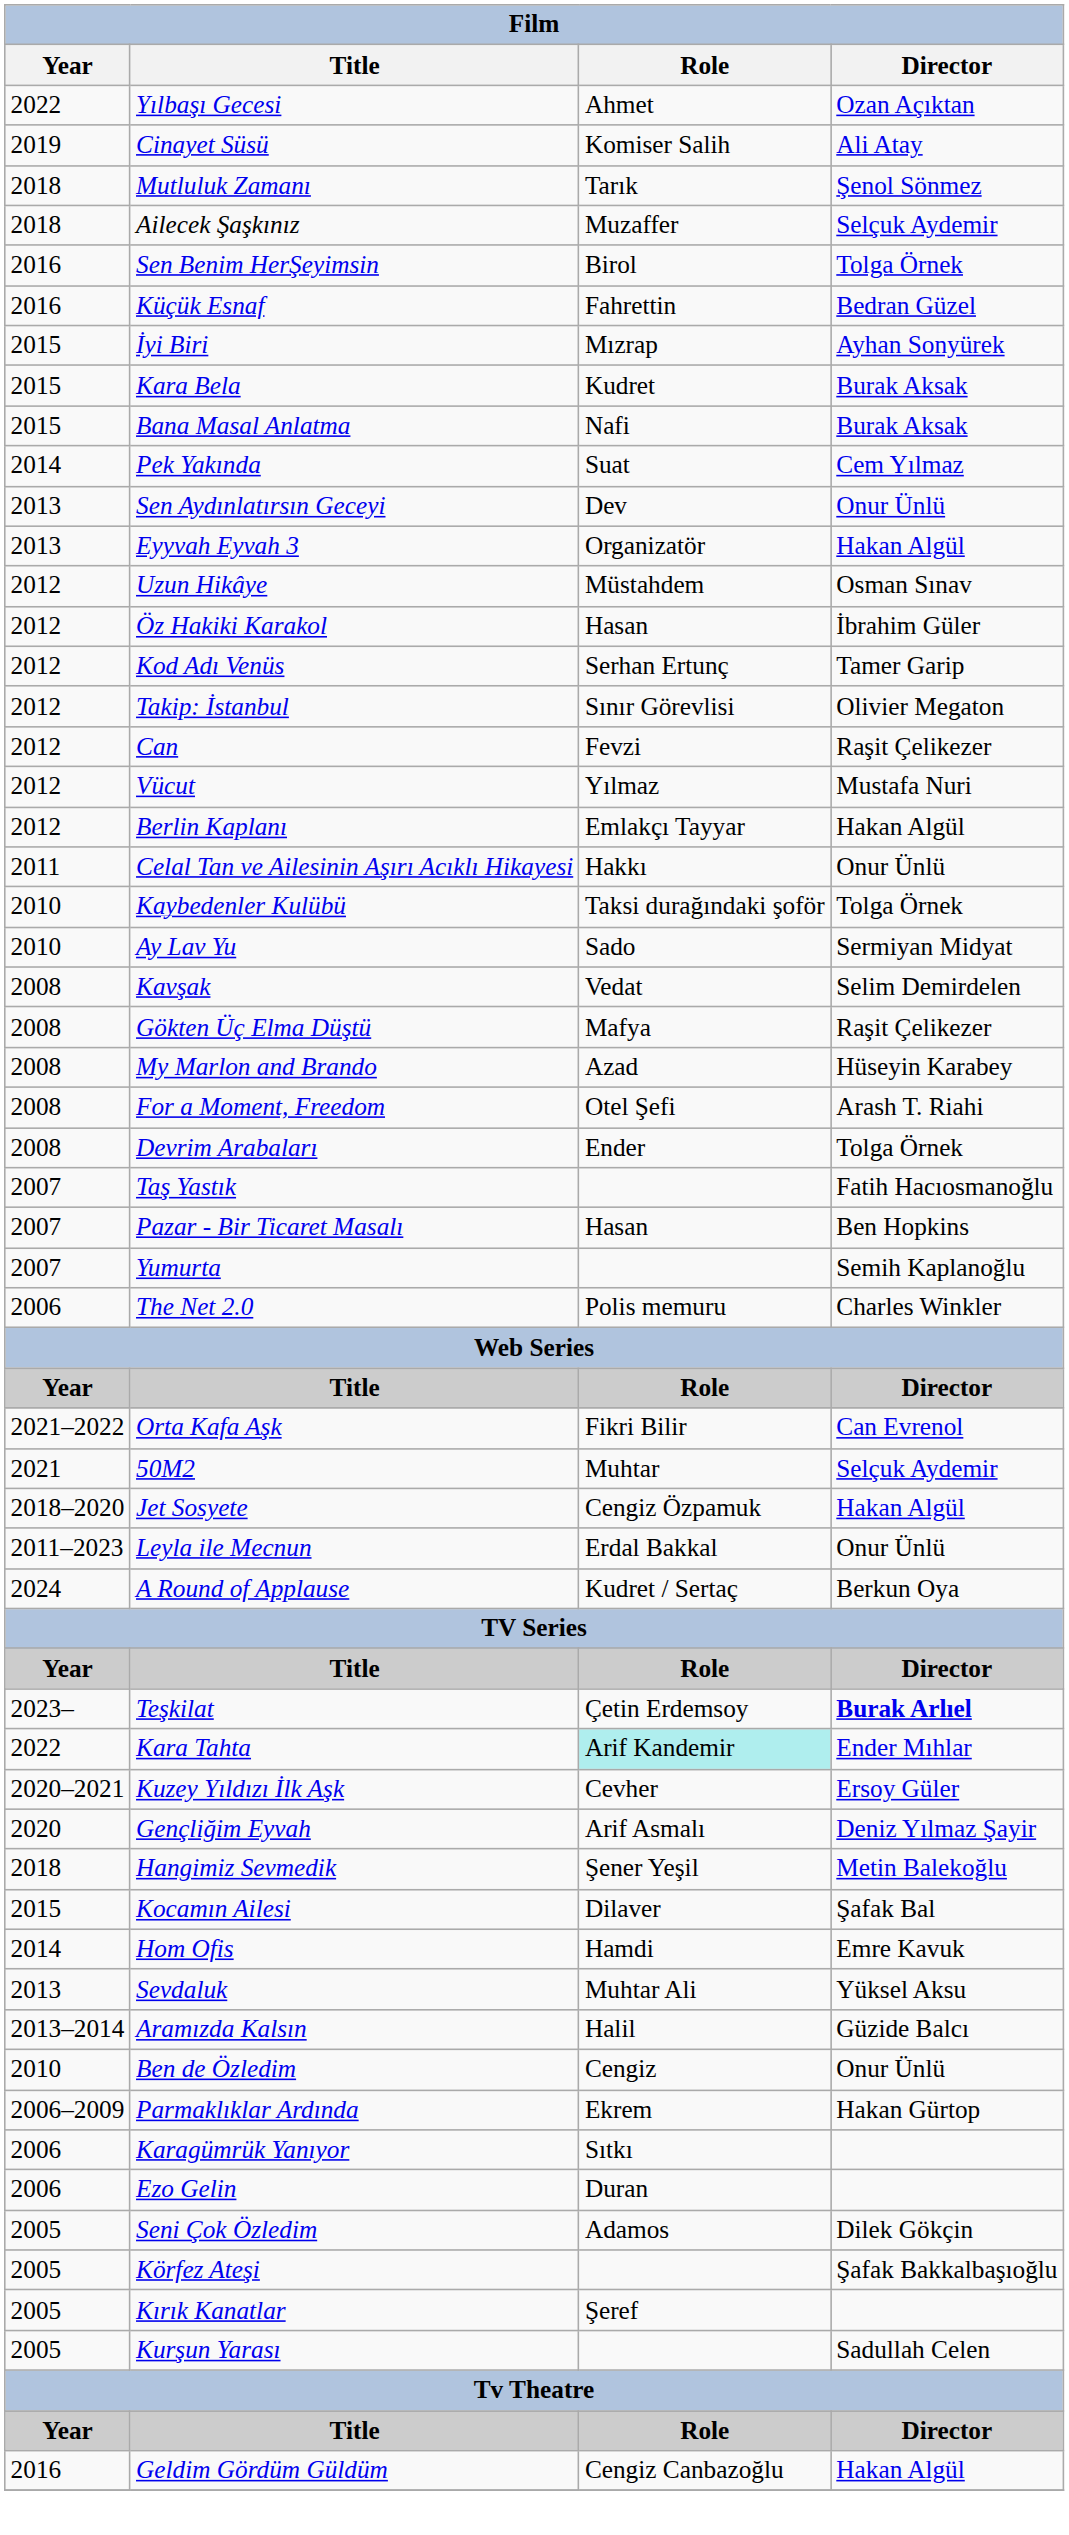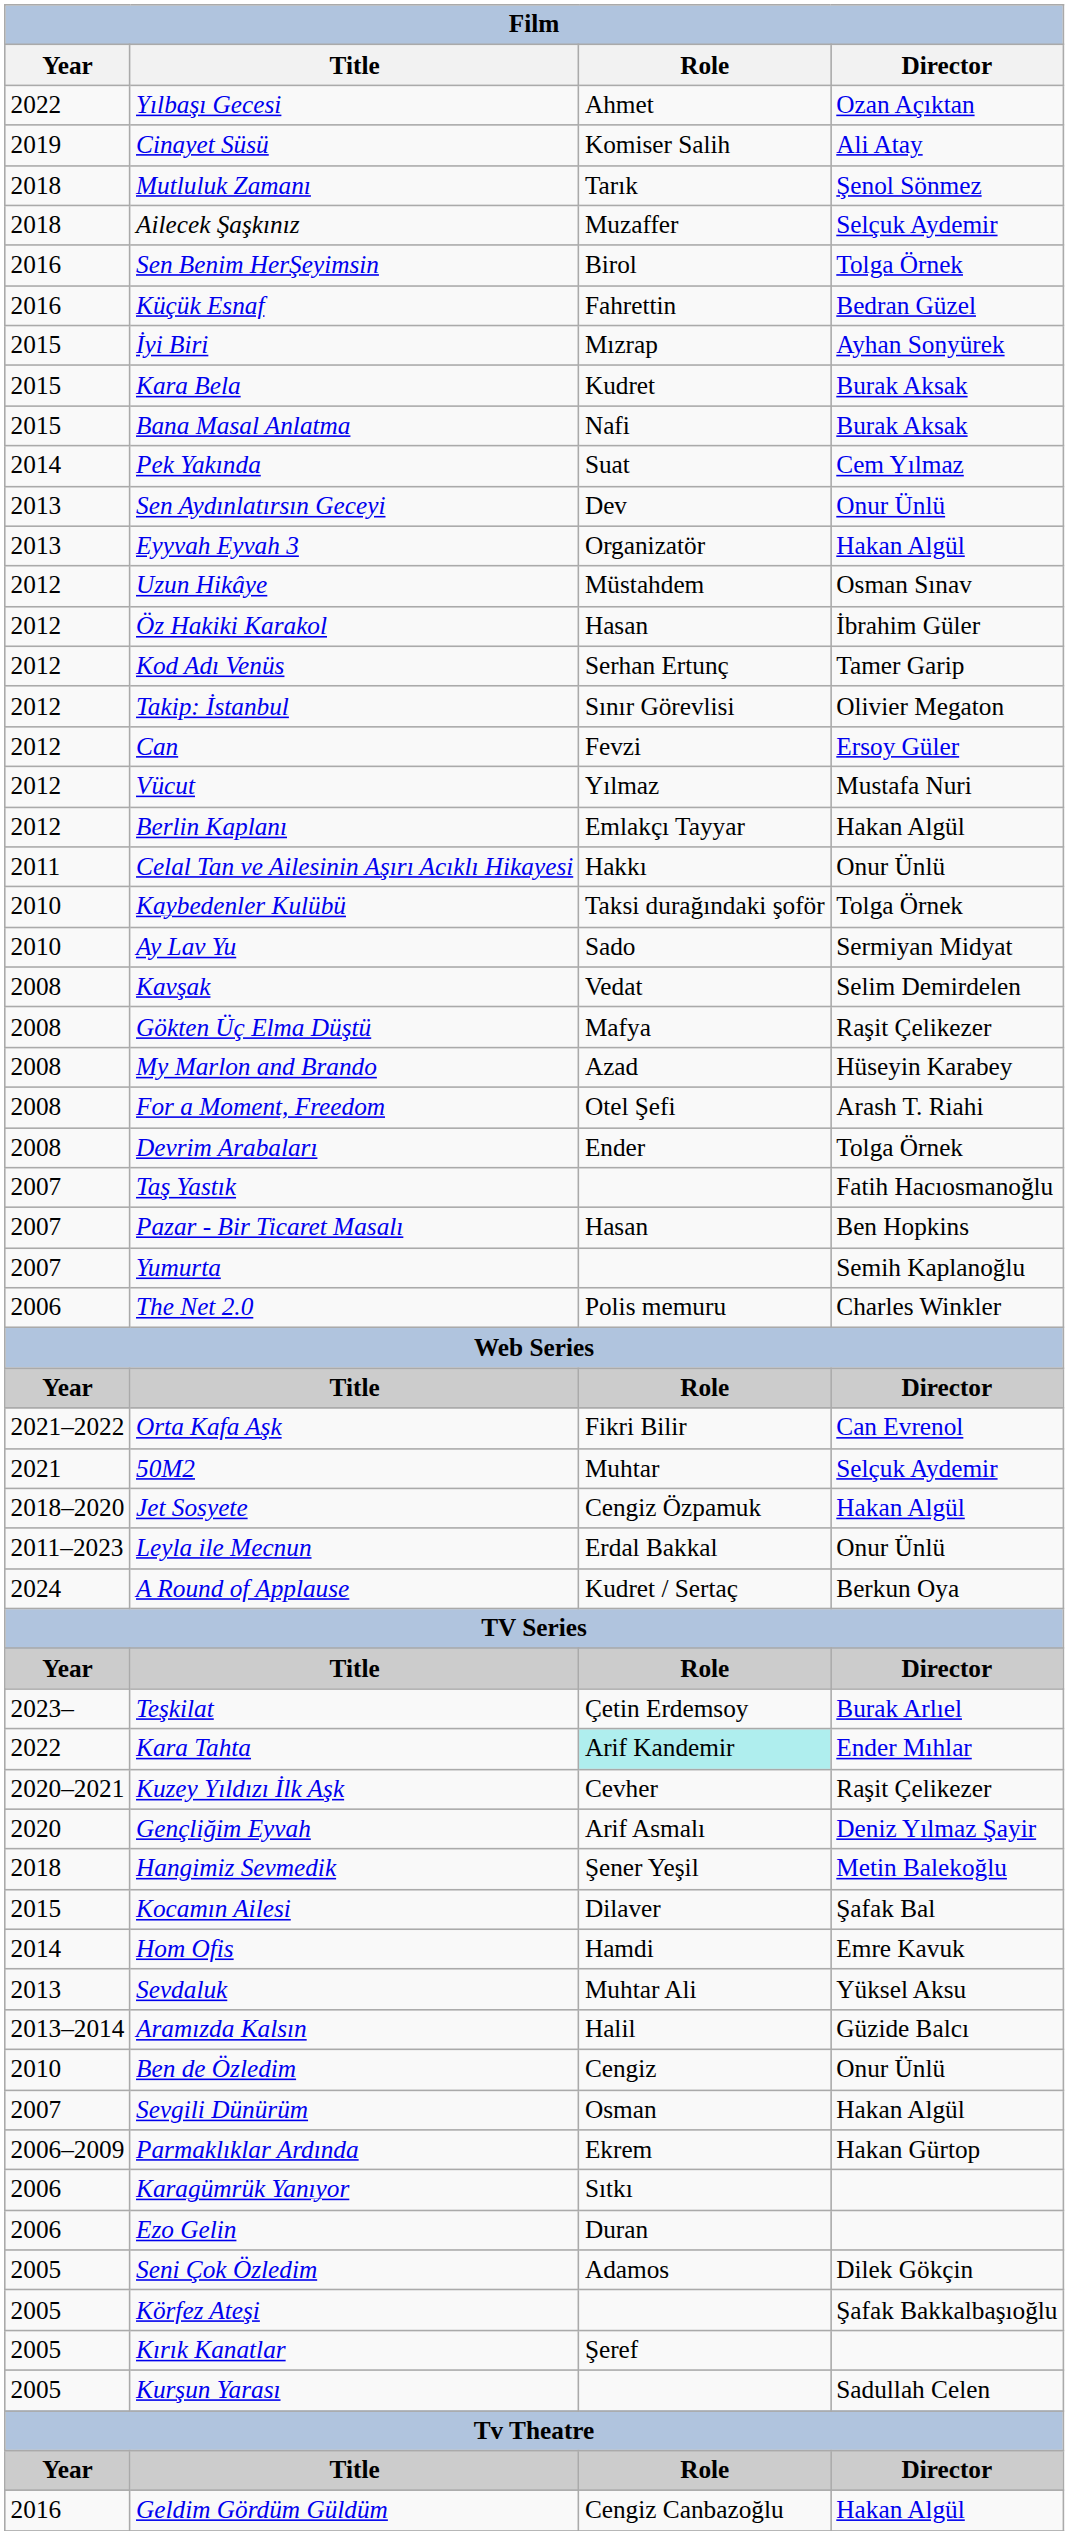 <table class="wikitable sortable">
 <tr>
 <th colspan=4 style="background:LightSteelBlue;">Film</th>
 </tr>
 <tr>
 <th rowspan="1">Year</th>
 <th rowspan="1">Title</th>
 <th colspan="1">Role</th>
 <th rowspan="1">Director</th>
 </tr>
 <tr>
 <td>2022</td>
 <td><em><a href='#'>Yılbaşı Gecesi</a></em></td>
 <td>Ahmet</td>
 <td><a href='#'>Ozan Açıktan</a></td>
 </tr>
 <tr>
 <td>2019</td>
 <td><em><a href='#'>Cinayet Süsü</a></em></td>
 <td>Komiser Salih</td>
 <td><a href='#'>Ali Atay</a></td>
 </tr>
 <tr>
 <td>2018</td>
 <td><em><a href='#'>Mutluluk Zamanı</a></em></td>
 <td>Tarık</td>
 <td><a href='#'>Şenol Sönmez</a></td>
 </tr>
 <tr>
 <td>2018</td>
 <td><em>Ailecek Şaşkınız</em></td>
 <td>Muzaffer</td>
 <td><a href='#'>Selçuk Aydemir</a></td>
 </tr>
 <tr>
 <td>2016</td>
 <td><em><a href='#'>Sen Benim HerŞeyimsin</a></em></td>
 <td>Birol</td>
 <td><a href='#'>Tolga Örnek</a></td>
 </tr>
 <tr>
 <td>2016</td>
 <td><em><a href='#'>Küçük Esnaf</a></em></td>
 <td>Fahrettin</td>
 <td><a href='#'>Bedran Güzel</a></td>
 </tr>
 <tr>
 <td>2015</td>
 <td><em><a href='#'>İyi Biri</a></em></td>
 <td>Mızrap</td>
 <td><a href='#'>Ayhan Sonyürek</a></td>
 </tr>
 <tr>
 <td>2015</td>
 <td><em><a href='#'>Kara Bela</a></em></td>
 <td>Kudret</td>
 <td><a href='#'>Burak Aksak</a></td>
 </tr>
 <tr>
 <td>2015</td>
 <td><em><a href='#'>Bana Masal Anlatma</a></em></td>
 <td>Nafi</td>
 <td><a href='#'>Burak Aksak</a></td>
 </tr>
 <tr>
 <td>2014</td>
 <td><em><a href='#'>Pek Yakında</a></em></td>
 <td>Suat</td>
 <td><a href='#'>Cem Yılmaz</a></td>
 </tr>
 <tr>
 <td>2013</td>
 <td><em><a href='#'>Sen Aydınlatırsın Geceyi</a></em></td>
 <td>Dev</td>
 <td><a href='#'>Onur Ünlü</a></td>
 </tr>
 <tr>
 <td>2013</td>
 <td><em><a href='#'>Eyyvah Eyvah 3</a></em></td>
 <td>Organizatör</td>
 <td><a href='#'>Hakan Algül</a></td>
 </tr>
 <tr>
 <td>2012</td>
 <td><em><a href='#'>Uzun Hikâye</a></em></td>
 <td>Müstahdem</td>
 <td>Osman Sınav</td>
 </tr>
 <tr>
 <td>2012</td>
 <td><em><a href='#'>Öz Hakiki Karakol</a></em></td>
 <td>Hasan</td>
 <td>İbrahim Güler</td>
 </tr>
 <tr>
 <td>2012</td>
 <td><em><a href='#'>Kod Adı Venüs</a></em></td>
 <td>Serhan Ertunç</td>
 <td>Tamer Garip</td>
 </tr>
 <tr>
 <td>2012</td>
 <td><em><a href='#'>Takip: İstanbul</a></em></td>
 <td>Sınır Görevlisi</td>
 <td>Olivier Megaton</td>
 </tr>
 <tr>
 <td>2012</td>
 <td><em><a href='#'>Can</a></em></td>
 <td>Fevzi</td>
-<td>Raşit Çelikezer</td>
+<td><a href='#'>Ersoy Güler</a></td>
 </tr>
 <tr>
 <td>2012</td>
 <td><em><a href='#'>Vücut</a></em></td>
 <td>Yılmaz</td>
 <td>Mustafa Nuri</td>
 </tr>
 <tr>
 <td>2012</td>
 <td><em><a href='#'>Berlin Kaplanı</a></em></td>
 <td>Emlakçı Tayyar</td>
 <td>Hakan Algül</td>
 </tr>
 <tr>
 <td>2011</td>
 <td><em><a href='#'>Celal Tan ve Ailesinin Aşırı Acıklı Hikayesi</a></em></td>
 <td>Hakkı</td>
 <td>Onur Ünlü</td>
 </tr>
 <tr>
 <td>2010</td>
 <td><em><a href='#'>Kaybedenler Kulübü</a></em></td>
 <td>Taksi durağındaki şoför</td>
 <td>Tolga Örnek</td>
 </tr>
 <tr>
 <td>2010</td>
 <td><em><a href='#'>Ay Lav Yu</a></em></td>
 <td>Sado</td>
 <td>Sermiyan Midyat</td>
 </tr>
 <tr>
 <td>2008</td>
 <td><em><a href='#'>Kavşak</a></em></td>
 <td>Vedat</td>
 <td>Selim Demirdelen</td>
 </tr>
 <tr>
 <td>2008</td>
 <td><em><a href='#'>Gökten Üç Elma Düştü</a></em></td>
 <td>Mafya</td>
 <td>Raşit Çelikezer</td>
 </tr>
 <tr>
 <td>2008</td>
 <td><em><a href='#'>My Marlon and Brando</a></em></td>
 <td>Azad</td>
 <td>Hüseyin Karabey</td>
 </tr>
 <tr>
 <td>2008</td>
 <td><em><a href='#'>For a Moment, Freedom</a></em></td>
 <td>Otel Şefi</td>
 <td>Arash T. Riahi</td>
 </tr>
 <tr>
 <td>2008</td>
 <td><em><a href='#'>Devrim Arabaları</a></em></td>
 <td>Ender</td>
 <td>Tolga Örnek</td>
 </tr>
 <tr>
 <td>2007</td>
 <td><em><a href='#'>Taş Yastık</a></em></td>
 <td></td>
 <td>Fatih Hacıosmanoğlu</td>
 </tr>
 <tr>
 <td>2007</td>
 <td><em><a href='#'>Pazar - Bir Ticaret Masalı</a></em></td>
 <td>Hasan</td>
 <td>Ben Hopkins</td>
 </tr>
 <tr>
 <td>2007</td>
 <td><em><a href='#'>Yumurta</a></em></td>
 <td></td>
 <td>Semih Kaplanoğlu</td>
 </tr>
 <tr>
 <td>2006</td>
 <td><em><a href='#'>The Net 2.0</a></em></td>
 <td>Polis memuru</td>
 <td>Charles Winkler</td>
 </tr>
 <tr>
 <th colspan="4" style="background:LightSteelBlue">Web Series</th>
 </tr>
 <tr>
 <th style="background:#CCCCCC">Year</th>
 <th style="background:#CCCCCC">Title</th>
 <th style="background:#CCCCCC">Role</th>
 <th style="background:#CCCCCC">Director</th>
 </tr>
 <tr>
 <td>2021–2022</td>
 <td><em><a href='#'>Orta Kafa Aşk</a></em></td>
 <td>Fikri Bilir</td>
 <td><a href='#'>Can Evrenol</a></td>
 </tr>
 <tr>
 <td>2021</td>
 <td><em><a href='#'>50M2</a></em></td>
 <td>Muhtar</td>
 <td><a href='#'>Selçuk Aydemir</a></td>
 </tr>
 <tr>
 <td>2018–2020</td>
 <td><em><a href='#'>Jet Sosyete</a></em></td>
 <td>Cengiz Özpamuk</td>
 <td><a href='#'>Hakan Algül</a></td>
 </tr>
 <tr>
 <td>2011–2023</td>
 <td><em><a href='#'>Leyla ile Mecnun</a></em></td>
 <td>Erdal Bakkal</td>
 <td>Onur Ünlü</td>
 </tr>
 <tr>
 <td>2024</td>
 <td><em><a href='#'>A Round of Applause</a></em></td>
 <td>Kudret / Sertaç</td>
 <td>Berkun Oya</td>
 </tr>
 <tr>
 <th colspan="4" style="background:LightSteelBlue">TV Series</th>
 </tr>
 <tr>
 <th style="background:#CCCCCC">Year</th>
 <th style="background:#CCCCCC">Title</th>
 <th style="background:#CCCCCC">Role</th>
 <th style="background:#CCCCCC">Director</th>
 </tr>
 <tr>
 <td>2023–</td>
 <td><em><a href='#'>Teşkilat</a></em></td>
 <td>Çetin Erdemsoy</td>
-<td><strong><a href='#'>Burak Arlıel</a></strong></td>
+<td><a href='#'>Burak Arlıel</a></td>
 </tr>
 <tr>
 <td>2022</td>
 <td><em><a href='#'>Kara Tahta</a></em></td>
 <td style="background: paleturquoise;">Arif Kandemir</td>
 <td><a href='#'>Ender Mıhlar</a></td>
 </tr>
 <tr>
 <td>2020–2021</td>
 <td><em><a href='#'>Kuzey Yıldızı İlk Aşk</a></em></td>
 <td>Cevher</td>
-<td><a href='#'>Ersoy Güler</a></td>
+<td>Raşit Çelikezer</td>
 </tr>
 <tr>
 <td>2020</td>
 <td><em><a href='#'>Gençliğim Eyvah</a></em></td>
 <td>Arif Asmalı</td>
 <td><a href='#'>Deniz Yılmaz Şayir</a></td>
 </tr>
 <tr>
 <td>2018</td>
 <td><em><a href='#'>Hangimiz Sevmedik</a></em></td>
 <td>Şener Yeşil</td>
 <td><a href='#'>Metin Balekoğlu</a></td>
 </tr>
 <tr>
 <td>2015</td>
 <td><em><a href='#'>Kocamın Ailesi</a></em></td>
 <td>Dilaver</td>
 <td>Şafak Bal</td>
 </tr>
 <tr>
 <td>2014</td>
 <td><em><a href='#'>Hom Ofis</a></em></td>
 <td>Hamdi</td>
 <td>Emre Kavuk</td>
 </tr>
 <tr>
 <td>2013</td>
 <td><em><a href='#'>Sevdaluk</a></em></td>
 <td>Muhtar Ali</td>
 <td>Yüksel Aksu</td>
 </tr>
 <tr>
 <td>2013–2014</td>
 <td><em><a href='#'>Aramızda Kalsın</a></em></td>
 <td>Halil</td>
 <td>Güzide Balcı</td>
 </tr>
 <tr>
 <td>2010</td>
 <td><em><a href='#'>Ben de Özledim</a></em></td>
 <td>Cengiz</td>
 <td>Onur Ünlü</td>
+</tr>
+<tr>
+<td>2007</td>
+<td><em><a href='#'>Sevgili Dünürüm</a></em></td>
+<td>Osman</td>
+<td>Hakan Algül</td>
 </tr>
 <tr>
 <td>2006–2009</td>
 <td><em><a href='#'>Parmaklıklar Ardında</a></em></td>
 <td>Ekrem</td>
 <td>Hakan Gürtop</td>
 </tr>
 <tr>
 <td>2006</td>
 <td><em><a href='#'>Karagümrük Yanıyor</a></em></td>
 <td>Sıtkı</td>
 <td></td>
 </tr>
 <tr>
 <td>2006</td>
 <td><em><a href='#'>Ezo Gelin</a></em></td>
 <td>Duran</td>
 <td></td>
 </tr>
 <tr>
 <td>2005</td>
 <td><em><a href='#'>Seni Çok Özledim</a></em></td>
 <td>Adamos</td>
 <td>Dilek Gökçin</td>
 </tr>
 <tr>
 <td>2005</td>
 <td><em><a href='#'>Körfez Ateşi</a></em></td>
 <td></td>
 <td>Şafak Bakkalbaşıoğlu</td>
 </tr>
 <tr>
 <td>2005</td>
 <td><em><a href='#'>Kırık Kanatlar</a></em></td>
 <td>Şeref</td>
 <td></td>
 </tr>
 <tr>
 <td>2005</td>
 <td><em><a href='#'>Kurşun Yarası</a></em></td>
 <td></td>
 <td>Sadullah Celen</td>
 </tr>
 <tr>
 <th colspan="4" style="background:LightSteelBlue">Tv Theatre</th>
 </tr>
 <tr>
 <th style="background:#CCCCCC">Year</th>
 <th style="background:#CCCCCC">Title</th>
 <th style="background:#CCCCCC">Role</th>
 <th style="background:#CCCCCC">Director</th>
 </tr>
 <tr>
 <td>2016</td>
 <td><em><a href='#'>Geldim Gördüm Güldüm</a></em></td>
 <td>Cengiz Canbazoğlu</td>
 <td><a href='#'>Hakan Algül</a></td>
 </tr>
 <tr>
 </tr>
 </table>
